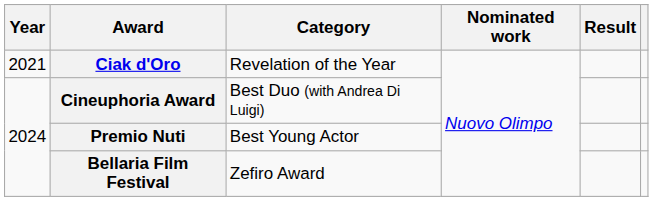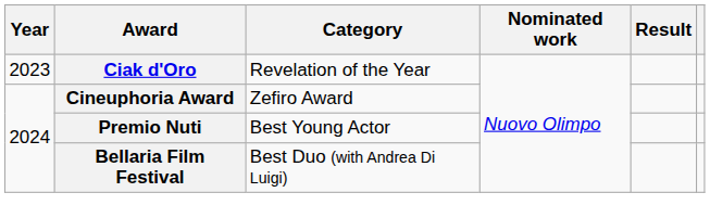 <table class="wikitable sortable plainrowheaders">
 <tr>
 <th scope="col">Year</th>
 <th scope="col">Award</th>
 <th scope="col">Category</th>
 <th scope="col">Nominated work</th>
 <th scope="col">Result</th>
 <th scope="col"></th>
 </tr>
 <tr>
-<td>2021</td>
+<td>2023</td>
 <th scope=row><a href='#'>Ciak d'Oro</a></th>
 <td>Revelation of the Year</td>
 <td rowspan=4><em><a href='#'>Nuovo Olimpo</a></em></td>
 <td></td>
 <td></td>
 </tr>
 <tr>
 <td rowspan=3>2024</td>
 <th scope=row>Cineuphoria Award</th>
-<td>Best Duo <small>(with Andrea Di Luigi)</small></td>
+<td>Zefiro Award</td>
 <td></td>
 <td></td>
 </tr>
 <tr>
 <th scope=row>Premio Nuti</th>
 <td>Best Young Actor</td>
 <td></td>
 <td></td>
 </tr>
 <tr>
 <th scope=row>Bellaria Film Festival</th>
-<td>Zefiro Award</td>
+<td>Best Duo <small>(with Andrea Di Luigi)</small></td>
 <td></td>
 <td></td>
 </tr>
 </table>
